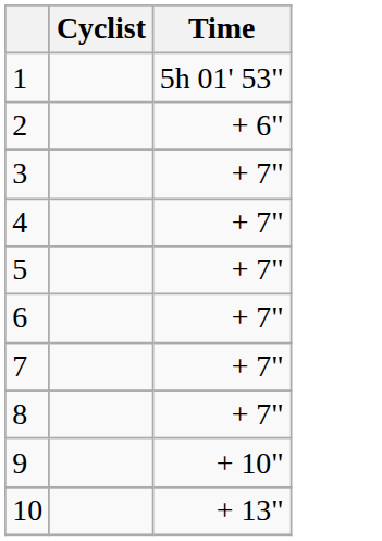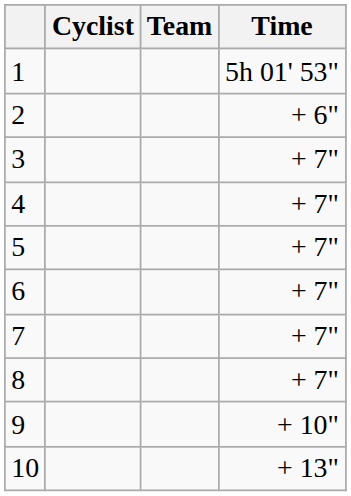 <table class="wikitable">
 <tr style="background:#ccccff;">
 <th></th>
 <th>Cyclist</th>
+<th>Team</th>
 <th>Time</th>
 </tr>
 <tr>
 <td>1</td>
+<td></td>
 <td></td>
 <td align="right">5h 01' 53"</td>
 </tr>
 <tr>
 <td>2</td>
 <td></td>
+<td></td>
 <td align="right">+ 6"</td>
 </tr>
 <tr>
 <td>3</td>
+<td></td>
 <td></td>
 <td align="right">+ 7"</td>
 </tr>
 <tr>
 <td>4</td>
 <td></td>
+<td></td>
 <td align="right">+ 7"</td>
 </tr>
 <tr>
 <td>5</td>
+<td></td>
 <td></td>
 <td align="right">+ 7"</td>
 </tr>
 <tr>
 <td>6</td>
 <td></td>
+<td></td>
 <td align="right">+ 7"</td>
 </tr>
 <tr>
 <td>7</td>
+<td></td>
 <td></td>
 <td align="right">+ 7"</td>
 </tr>
 <tr>
 <td>8</td>
 <td></td>
+<td></td>
 <td align="right">+ 7"</td>
 </tr>
 <tr>
 <td>9</td>
+<td></td>
 <td></td>
 <td align="right">+ 10"</td>
 </tr>
 <tr>
 <td>10</td>
 <td></td>
+<td></td>
 <td align="right">+ 13"</td>
 </tr>
 </table>
